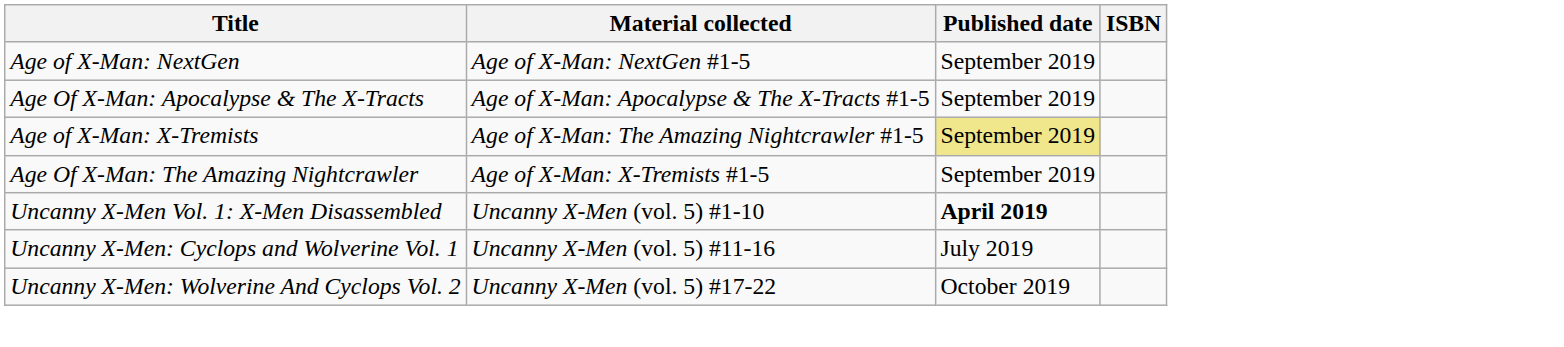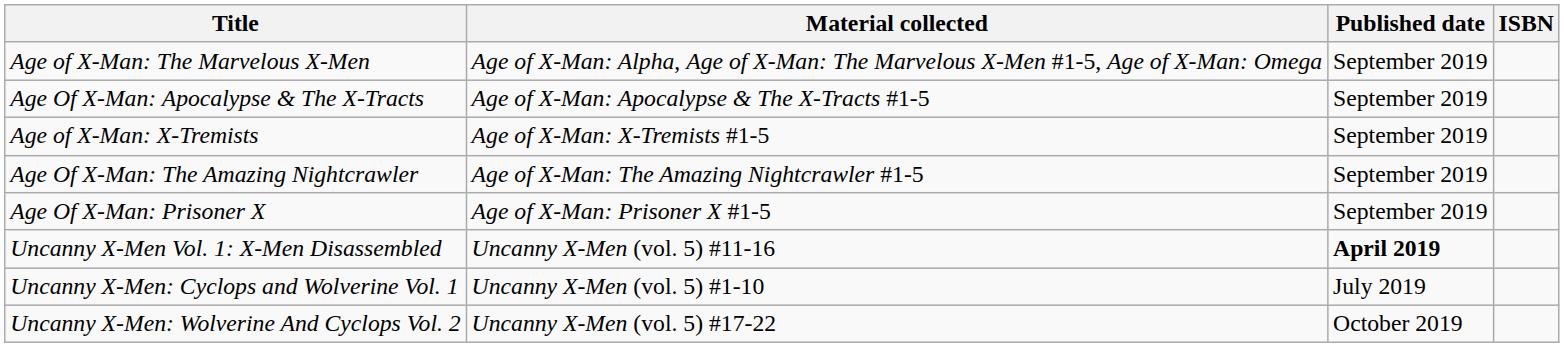 <table class="wikitable">
 <tr>
 <th>Title</th>
 <th>Material collected</th>
 <th>Published date</th>
 <th>ISBN</th>
 </tr>
 <tr>
-<td><em>Age of X-Man: NextGen</em></td>
-<td><em>Age of X-Man: NextGen</em> #1-5</td>
+<td><em>Age of X-Man: The Marvelous X-Men</em></td>
+<td><em>Age of X-Man: Alpha</em>, <em>Age of X-Man: The Marvelous X-Men</em> #1-5, <em>Age of X-Man: Omega</em></td>
 <td>September 2019</td>
 <td></td>
 </tr>
 <tr>
 <td><em>Age Of X-Man: Apocalypse & The X-Tracts</em></td>
 <td><em>Age of X-Man: Apocalypse & The X-Tracts</em> #1-5</td>
 <td>September 2019</td>
 <td></td>
 </tr>
 <tr>
 <td><em>Age of X-Man: X-Tremists</em></td>
-<td><em>Age of X-Man: The Amazing Nightcrawler</em> #1-5</td>
-<td style="background: khaki;">September 2019</td>
-<td></td>
-</tr>
-<tr>
-<td><em>Age Of X-Man: The Amazing Nightcrawler</em></td>
 <td><em>Age of X-Man: X-Tremists</em> #1-5</td>
 <td>September 2019</td>
 <td></td>
 </tr>
 <tr>
+<td><em>Age Of X-Man: The Amazing Nightcrawler</em></td>
+<td><em>Age of X-Man: The Amazing Nightcrawler</em> #1-5</td>
+<td>September 2019</td>
+<td></td>
+</tr>
+<tr>
+<td><em>Age Of X-Man: Prisoner X</em></td>
+<td><em>Age of X-Man: Prisoner X</em> #1-5</td>
+<td>September 2019</td>
+<td></td>
+</tr>
+<tr>
 <td><em>Uncanny X-Men Vol. 1: X-Men Disassembled</em></td>
-<td><em>Uncanny X-Men</em> (vol. 5) #1-10</td>
+<td><em>Uncanny X-Men</em> (vol. 5) #11-16</td>
 <td><strong>April 2019</strong></td>
 <td></td>
 </tr>
 <tr>
 <td><em>Uncanny X-Men: Cyclops and Wolverine Vol. 1</em></td>
-<td><em>Uncanny X-Men</em> (vol. 5) #11-16</td>
+<td><em>Uncanny X-Men</em> (vol. 5) #1-10</td>
 <td>July 2019</td>
 <td></td>
 </tr>
 <tr>
 <td><em>Uncanny X-Men: Wolverine And Cyclops Vol. 2</em></td>
 <td><em>Uncanny X-Men</em> (vol. 5) #17-22</td>
 <td>October 2019</td>
 <td></td>
 </tr>
 </table>
